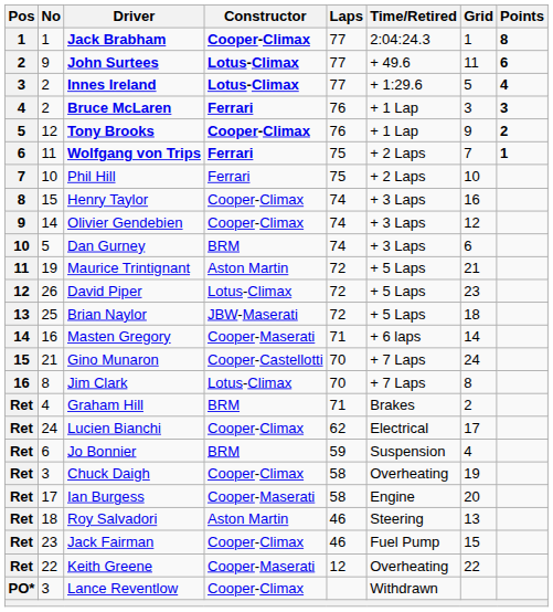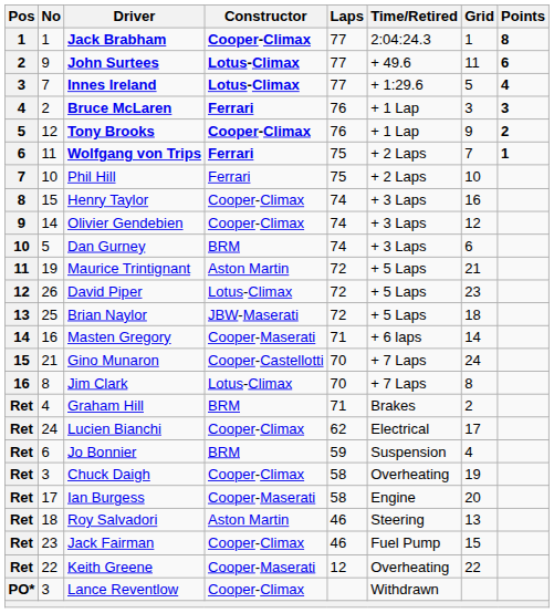 <table class="wikitable" style="font-size:95%;">
 <tr>
 <th>Pos</th>
 <th>No</th>
 <th>Driver</th>
 <th>Constructor</th>
 <th>Laps</th>
 <th>Time/Retired</th>
 <th>Grid</th>
 <th>Points</th>
 </tr>
 <tr>
 <th>1</th>
 <td>1</td>
 <td> <strong><a href='#'>Jack Brabham</a></strong></td>
 <td><strong><a href='#'>Cooper</a>-<a href='#'>Climax</a></strong></td>
 <td>77</td>
 <td>2:04:24.3</td>
 <td>1</td>
 <td><strong>8</strong></td>
 </tr>
 <tr>
 <th>2</th>
 <td>9</td>
 <td> <strong><a href='#'>John Surtees</a></strong></td>
 <td><strong><a href='#'>Lotus</a>-<a href='#'>Climax</a></strong></td>
 <td>77</td>
 <td>+ 49.6</td>
 <td>11</td>
 <td><strong>6</strong></td>
 </tr>
 <tr>
 <th>3</th>
-<td>2</td>
+<td>7</td>
 <td> <strong><a href='#'>Innes Ireland</a></strong></td>
 <td><strong><a href='#'>Lotus</a>-<a href='#'>Climax</a></strong></td>
 <td>77</td>
 <td>+ 1:29.6</td>
 <td>5</td>
 <td><strong>4</strong></td>
 </tr>
 <tr>
 <th>4</th>
 <td>2</td>
 <td> <strong><a href='#'>Bruce McLaren</a></strong></td>
 <td><strong><a href='#'>Ferrari</a></strong></td>
 <td>76</td>
 <td>+ 1 Lap</td>
 <td>3</td>
 <td><strong>3</strong></td>
 </tr>
 <tr>
 <th>5</th>
 <td>12</td>
 <td> <strong><a href='#'>Tony Brooks</a></strong></td>
 <td><strong><a href='#'>Cooper</a>-<a href='#'>Climax</a></strong></td>
 <td>76</td>
 <td>+ 1 Lap</td>
 <td>9</td>
 <td><strong>2</strong></td>
 </tr>
 <tr>
 <th>6</th>
 <td>11</td>
 <td> <strong><a href='#'>Wolfgang von Trips</a></strong></td>
 <td><strong><a href='#'>Ferrari</a></strong></td>
 <td>75</td>
 <td>+ 2 Laps</td>
 <td>7</td>
 <td><strong>1</strong></td>
 </tr>
 <tr>
 <th>7</th>
 <td>10</td>
 <td> <a href='#'>Phil Hill</a></td>
 <td><a href='#'>Ferrari</a></td>
 <td>75</td>
 <td>+ 2 Laps</td>
 <td>10</td>
 <td> </td>
 </tr>
 <tr>
 <th>8</th>
 <td>15</td>
 <td> <a href='#'>Henry Taylor</a></td>
 <td><a href='#'>Cooper</a>-<a href='#'>Climax</a></td>
 <td>74</td>
 <td>+ 3 Laps</td>
 <td>16</td>
 <td> </td>
 </tr>
 <tr>
 <th>9</th>
 <td>14</td>
 <td> <a href='#'>Olivier Gendebien</a></td>
 <td><a href='#'>Cooper</a>-<a href='#'>Climax</a></td>
 <td>74</td>
 <td>+ 3 Laps</td>
 <td>12</td>
 <td> </td>
 </tr>
 <tr>
 <th>10</th>
 <td>5</td>
 <td> <a href='#'>Dan Gurney</a></td>
 <td><a href='#'>BRM</a></td>
 <td>74</td>
 <td>+ 3 Laps</td>
 <td>6</td>
 <td> </td>
 </tr>
 <tr>
 <th>11</th>
 <td>19</td>
 <td> <a href='#'>Maurice Trintignant</a></td>
 <td><a href='#'>Aston Martin</a></td>
 <td>72</td>
 <td>+ 5 Laps</td>
 <td>21</td>
 <td> </td>
 </tr>
 <tr>
 <th>12</th>
 <td>26</td>
 <td> <a href='#'>David Piper</a></td>
 <td><a href='#'>Lotus</a>-<a href='#'>Climax</a></td>
 <td>72</td>
 <td>+ 5 Laps</td>
 <td>23</td>
 <td> </td>
 </tr>
 <tr>
 <th>13</th>
 <td>25</td>
 <td> <a href='#'>Brian Naylor</a></td>
 <td><a href='#'>JBW</a>-<a href='#'>Maserati</a></td>
 <td>72</td>
 <td>+ 5 Laps</td>
 <td>18</td>
 <td> </td>
 </tr>
 <tr>
 <th>14</th>
 <td>16</td>
 <td> <a href='#'>Masten Gregory</a></td>
 <td><a href='#'>Cooper</a>-<a href='#'>Maserati</a></td>
 <td>71</td>
 <td>+ 6 laps</td>
 <td>14</td>
 <td> </td>
 </tr>
 <tr>
 <th>15</th>
 <td>21</td>
 <td> <a href='#'>Gino Munaron</a></td>
 <td><a href='#'>Cooper</a>-<a href='#'>Castellotti</a></td>
 <td>70</td>
 <td>+ 7 Laps</td>
 <td>24</td>
 <td> </td>
 </tr>
 <tr>
 <th>16</th>
 <td>8</td>
 <td> <a href='#'>Jim Clark</a></td>
 <td><a href='#'>Lotus</a>-<a href='#'>Climax</a></td>
 <td>70</td>
 <td>+ 7 Laps</td>
 <td>8</td>
 <td> </td>
 </tr>
 <tr>
 <th>Ret</th>
 <td>4</td>
 <td> <a href='#'>Graham Hill</a></td>
 <td><a href='#'>BRM</a></td>
 <td>71</td>
 <td>Brakes</td>
 <td>2</td>
 <td> </td>
 </tr>
 <tr>
 <th>Ret</th>
 <td>24</td>
 <td> <a href='#'>Lucien Bianchi</a></td>
 <td><a href='#'>Cooper</a>-<a href='#'>Climax</a></td>
 <td>62</td>
 <td>Electrical</td>
 <td>17</td>
 <td> </td>
 </tr>
 <tr>
 <th>Ret</th>
 <td>6</td>
 <td> <a href='#'>Jo Bonnier</a></td>
 <td><a href='#'>BRM</a></td>
 <td>59</td>
 <td>Suspension</td>
 <td>4</td>
 <td> </td>
 </tr>
 <tr>
 <th>Ret</th>
 <td>3</td>
 <td> <a href='#'>Chuck Daigh</a></td>
 <td><a href='#'>Cooper</a>-<a href='#'>Climax</a></td>
 <td>58</td>
 <td>Overheating</td>
 <td>19</td>
 <td> </td>
 </tr>
 <tr>
 <th>Ret</th>
 <td>17</td>
 <td> <a href='#'>Ian Burgess</a></td>
 <td><a href='#'>Cooper</a>-<a href='#'>Maserati</a></td>
 <td>58</td>
 <td>Engine</td>
 <td>20</td>
 <td> </td>
 </tr>
 <tr>
 <th>Ret</th>
 <td>18</td>
 <td> <a href='#'>Roy Salvadori</a></td>
 <td><a href='#'>Aston Martin</a></td>
 <td>46</td>
 <td>Steering</td>
 <td>13</td>
 <td> </td>
 </tr>
 <tr>
 <th>Ret</th>
 <td>23</td>
 <td> <a href='#'>Jack Fairman</a></td>
 <td><a href='#'>Cooper</a>-<a href='#'>Climax</a></td>
 <td>46</td>
 <td>Fuel Pump</td>
 <td>15</td>
 <td> </td>
 </tr>
 <tr>
 <th>Ret</th>
 <td>22</td>
 <td> <a href='#'>Keith Greene</a></td>
 <td><a href='#'>Cooper</a>-<a href='#'>Maserati</a></td>
 <td>12</td>
 <td>Overheating</td>
 <td>22</td>
 <td> </td>
 </tr>
 <tr>
 <th>PO*</th>
 <td>3</td>
 <td> <a href='#'>Lance Reventlow</a></td>
 <td><a href='#'>Cooper</a>-<a href='#'>Climax</a></td>
 <td></td>
 <td>Withdrawn</td>
 <td></td>
 <td></td>
 </tr>
 <tr>
 <th colspan="8"></th>
 </tr>
 </table>
